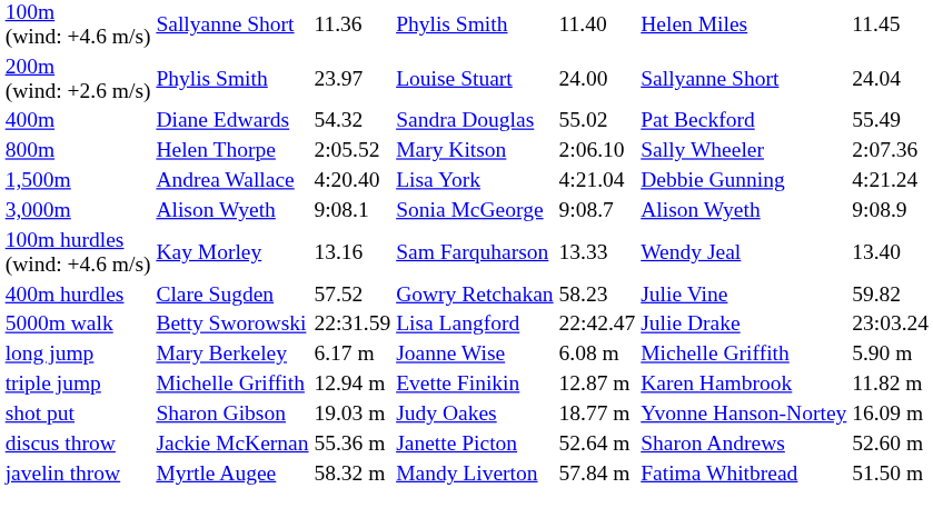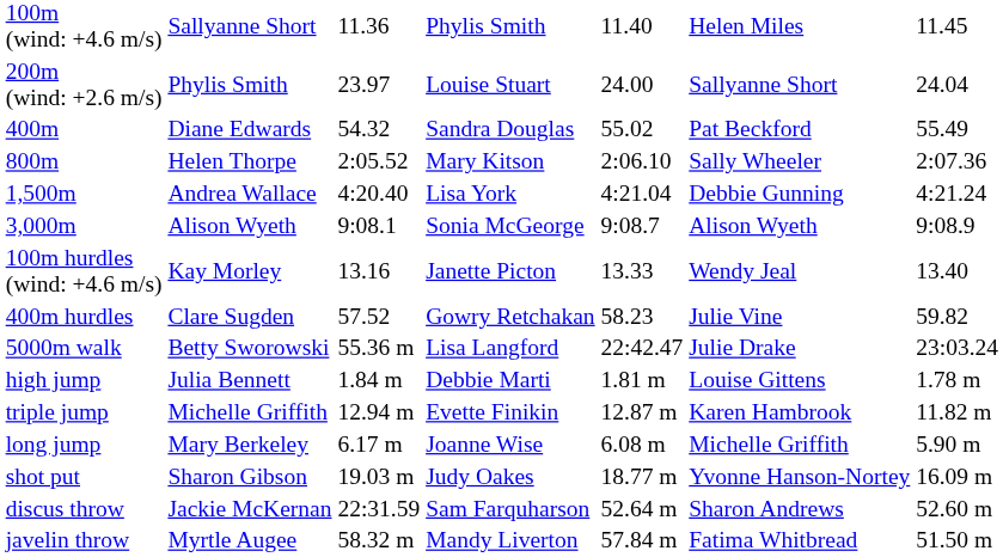 <table>
 <tr>
 <td><a href='#'>100m</a><br>(wind: +4.6 m/s)</td>
 <td> <a href='#'>Sallyanne Short</a></td>
 <td>11.36 </td>
 <td><a href='#'>Phylis Smith</a></td>
 <td>11.40 </td>
 <td> <a href='#'>Helen Miles</a></td>
 <td>11.45 </td>
 </tr>
 <tr>
 <td><a href='#'>200m</a><br>(wind: +2.6 m/s)</td>
 <td><a href='#'>Phylis Smith</a></td>
 <td>23.97 </td>
 <td><a href='#'>Louise Stuart</a></td>
 <td>24.00 </td>
 <td> <a href='#'>Sallyanne Short</a></td>
 <td>24.04 </td>
 </tr>
 <tr>
 <td><a href='#'>400m</a></td>
 <td><a href='#'>Diane Edwards</a></td>
 <td>54.32</td>
 <td><a href='#'>Sandra Douglas</a></td>
 <td>55.02</td>
 <td><a href='#'>Pat Beckford</a></td>
 <td>55.49</td>
 </tr>
 <tr>
 <td><a href='#'>800m</a></td>
 <td><a href='#'>Helen Thorpe</a></td>
 <td>2:05.52</td>
 <td><a href='#'>Mary Kitson</a></td>
 <td>2:06.10</td>
 <td><a href='#'>Sally Wheeler</a></td>
 <td>2:07.36</td>
 </tr>
 <tr>
 <td><a href='#'>1,500m</a></td>
 <td><a href='#'>Andrea Wallace</a></td>
 <td>4:20.40</td>
 <td><a href='#'>Lisa York</a></td>
 <td>4:21.04</td>
 <td><a href='#'>Debbie Gunning</a></td>
 <td>4:21.24</td>
 </tr>
 <tr>
 <td><a href='#'>3,000m</a></td>
 <td><a href='#'>Alison Wyeth</a></td>
 <td>9:08.1</td>
 <td><a href='#'>Sonia McGeorge</a></td>
 <td>9:08.7</td>
 <td><a href='#'>Alison Wyeth</a></td>
 <td>9:08.9</td>
 </tr>
 <tr>
 <td><a href='#'>100m hurdles</a><br>(wind: +4.6 m/s)</td>
 <td> <a href='#'>Kay Morley</a></td>
 <td>13.16 </td>
-<td><a href='#'>Sam Farquharson</a></td>
+<td><a href='#'>Janette Picton</a></td>
 <td>13.33 </td>
 <td><a href='#'>Wendy Jeal</a></td>
 <td>13.40 </td>
 </tr>
 <tr>
 <td><a href='#'>400m hurdles</a></td>
 <td><a href='#'>Clare Sugden</a></td>
 <td>57.52</td>
 <td><a href='#'>Gowry Retchakan</a></td>
 <td>58.23</td>
 <td> <a href='#'>Julie Vine</a></td>
 <td>59.82</td>
 </tr>
 <tr>
 <td><a href='#'>5000m walk</a></td>
 <td><a href='#'>Betty Sworowski</a></td>
-<td>22:31.59</td>
+<td>55.36 m</td>
 <td><a href='#'>Lisa Langford</a></td>
 <td>22:42.47</td>
 <td><a href='#'>Julie Drake</a></td>
 <td>23:03.24</td>
+</tr>
+<tr>
+<td><a href='#'>high jump</a></td>
+<td><a href='#'>Julia Bennett</a></td>
+<td>1.84 m</td>
+<td><a href='#'>Debbie Marti</a></td>
+<td>1.81 m</td>
+<td><a href='#'>Louise Gittens</a></td>
+<td>1.78 m</td>
+</tr>
+<tr>
+<td><a href='#'>triple jump</a></td>
+<td><a href='#'>Michelle Griffith</a></td>
+<td>12.94 m </td>
+<td><a href='#'>Evette Finikin</a></td>
+<td>12.87 m </td>
+<td> <a href='#'>Karen Hambrook</a></td>
+<td>11.82 m </td>
 </tr>
 <tr>
 <td><a href='#'>long jump</a></td>
 <td><a href='#'>Mary Berkeley</a></td>
 <td>6.17 m</td>
 <td><a href='#'>Joanne Wise</a></td>
 <td>6.08 m</td>
 <td><a href='#'>Michelle Griffith</a></td>
 <td>5.90 m</td>
-</tr>
-<tr>
-<td><a href='#'>triple jump</a></td>
-<td><a href='#'>Michelle Griffith</a></td>
-<td>12.94 m </td>
-<td><a href='#'>Evette Finikin</a></td>
-<td>12.87 m </td>
-<td> <a href='#'>Karen Hambrook</a></td>
-<td>11.82 m </td>
 </tr>
 <tr>
 <td><a href='#'>shot put</a></td>
 <td><a href='#'>Sharon Gibson</a></td>
 <td>19.03 m</td>
 <td><a href='#'>Judy Oakes</a></td>
 <td>18.77 m</td>
 <td><a href='#'>Yvonne Hanson-Nortey</a></td>
 <td>16.09 m</td>
 </tr>
 <tr>
 <td><a href='#'>discus throw</a></td>
 <td> <a href='#'>Jackie McKernan</a></td>
-<td>55.36 m</td>
-<td><a href='#'>Janette Picton</a></td>
+<td>22:31.59</td>
+<td><a href='#'>Sam Farquharson</a></td>
 <td>52.64 m</td>
 <td><a href='#'>Sharon Andrews</a></td>
 <td>52.60 m</td>
 </tr>
 <tr>
 <td><a href='#'>javelin throw</a></td>
 <td><a href='#'>Myrtle Augee</a></td>
 <td>58.32 m</td>
 <td><a href='#'>Mandy Liverton</a></td>
 <td>57.84 m</td>
 <td><a href='#'>Fatima Whitbread</a></td>
 <td>51.50 m</td>
 </tr>
 </table>
